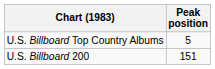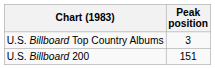 <table class="wikitable">
 <tr>
 <th>Chart (1983)</th>
 <th>Peak<br>position</th>
 </tr>
 <tr>
 <td>U.S. <em>Billboard</em> Top Country Albums</td>
-<td align="center">5</td>
+<td align="center">3</td>
 </tr>
 <tr>
 <td>U.S. <em>Billboard</em> 200</td>
 <td align="center">151</td>
 </tr>
 </table>
